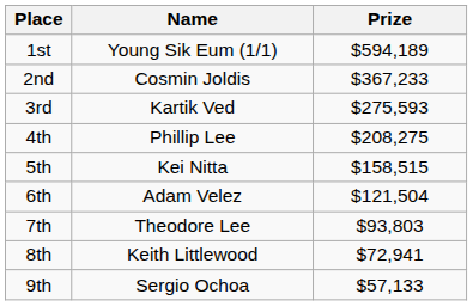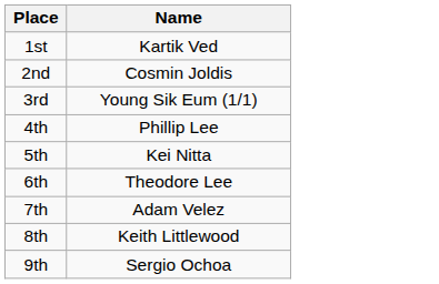 <table class="wikitable">
 <tr>
 <th width="50">Place</th>
 <th width="200">Name</th>
-<th width="125">Prize</th>
 </tr>
 <tr>
 <td align = "center">1st</td>
-<td align = "center"> Young Sik Eum (1/1)</td>
-<td align = "center">$594,189</td>
+<td align = "center"> Kartik Ved</td>
 </tr>
 <tr>
 <td align = "center">2nd</td>
 <td align = "center"> Cosmin Joldis</td>
-<td align = "center">$367,233</td>
 </tr>
 <tr>
 <td align = "center">3rd</td>
-<td align = "center"> Kartik Ved</td>
-<td align = "center">$275,593</td>
+<td align = "center"> Young Sik Eum (1/1)</td>
 </tr>
 <tr>
 <td align = "center">4th</td>
 <td align = "center"> Phillip Lee</td>
-<td align = "center">$208,275</td>
 </tr>
 <tr>
 <td align = "center">5th</td>
 <td align = "center"> Kei Nitta</td>
-<td align = "center">$158,515</td>
 </tr>
 <tr>
 <td align = "center">6th</td>
-<td align = "center"> Adam Velez</td>
-<td align = "center">$121,504</td>
+<td align = "center"> Theodore Lee</td>
 </tr>
 <tr>
 <td align = "center">7th</td>
-<td align = "center"> Theodore Lee</td>
-<td align = "center">$93,803</td>
+<td align = "center"> Adam Velez</td>
 </tr>
 <tr>
 <td align = "center">8th</td>
 <td align = "center"> Keith Littlewood</td>
-<td align = "center">$72,941</td>
 </tr>
 <tr>
 <td align = "center">9th</td>
 <td align = "center"> Sergio Ochoa</td>
-<td align = "center">$57,133</td>
 </tr>
 </table>
